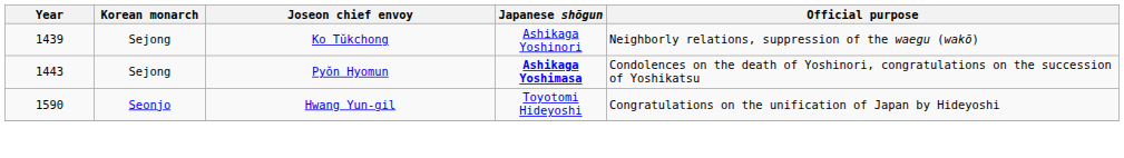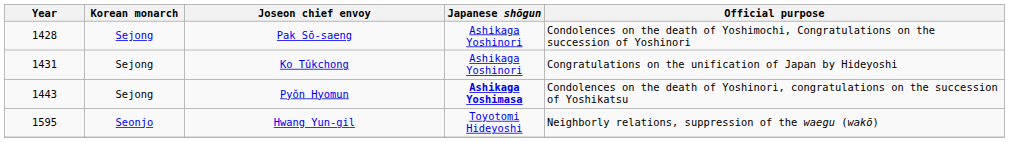 <table class="wikitable">
 <tr style="background:#efefef">
 <th scope="col" width=8%>Year</th>
 <th scope="col" width=10%>Korean monarch</th>
 <th scope="col" width=26%>Joseon chief envoy</th>
 <th scope="col" width=10%>Japanese <em>shōgun</em></th>
 <th scope="col" width=48%>Official purpose</th>
 </tr>
 <tr align="center">
-<td>1439</td>
+<td>1428</td>
+<td><a href='#'>Sejong</a></td>
+<td><a href='#'>Pak Sŏ-saeng</a></td>
+<td><a href='#'>Ashikaga Yoshinori</a></td>
+<td align="left">Condolences on the death of Yoshimochi, Congratulations on the succession of Yoshinori</td>
+</tr>
+<tr align="center">
+<td>1431</td>
 <td>Sejong</td>
 <td><a href='#'>Ko Tŭkchong</a></td>
 <td><a href='#'>Ashikaga Yoshinori</a></td>
-<td align="left">Neighborly relations, suppression of the <em>waegu</em> (<em>wakō</em>)</td>
+<td align="left">Congratulations on the unification of Japan by Hideyoshi</td>
 </tr>
 <tr align="center">
 <td>1443</td>
 <td>Sejong</td>
 <td><a href='#'>Pyŏn Hyomun</a></td>
 <td><strong><a href='#'>Ashikaga Yoshimasa</a></strong></td>
 <td align="left">Condolences on the death of Yoshinori, congratulations on the succession of Yoshikatsu</td>
 </tr>
 <tr align="center">
-<td>1590</td>
+<td>1595</td>
 <td><a href='#'>Seonjo</a></td>
 <td><a href='#'>Hwang Yun-gil</a></td>
 <td><a href='#'>Toyotomi Hideyoshi</a></td>
-<td align="left">Congratulations on the unification of Japan by Hideyoshi</td>
+<td align="left">Neighborly relations, suppression of the <em>waegu</em> (<em>wakō</em>)</td>
 </tr>
 <tr align="center">
 </tr>
 </table>
